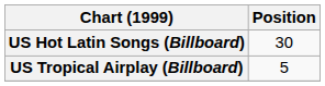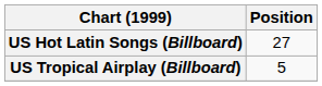 <table class="wikitable plainrowheaders sortable" style="text-align:center;">
 <tr>
 <th scope="col">Chart (1999)</th>
 <th scope="col">Position</th>
 </tr>
 <tr>
 <th scope="row">US Hot Latin Songs (<em>Billboard</em>)</th>
-<td>30</td>
+<td>27</td>
 </tr>
 <tr>
 <th scope="row">US Tropical Airplay (<em>Billboard</em>)</th>
 <td>5</td>
 </tr>
 <tr>
 </tr>
 </table>
